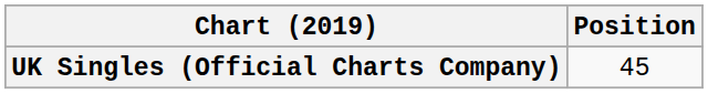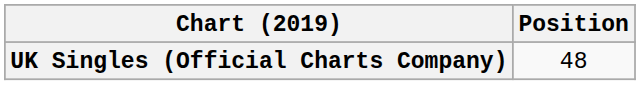 <table class="wikitable plainrowheaders" style="text-align:center">
 <tr>
 <th scope="col">Chart (2019)</th>
 <th scope="col">Position</th>
 </tr>
 <tr>
 <th scope="row">UK Singles (Official Charts Company)</th>
-<td>45</td>
+<td>48</td>
 </tr>
 </table>
